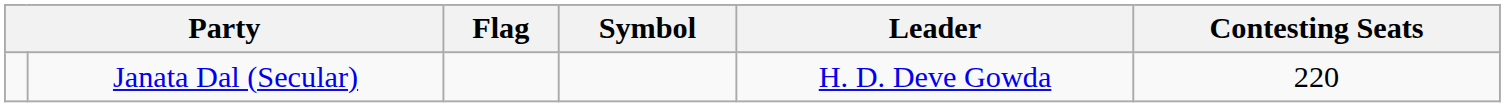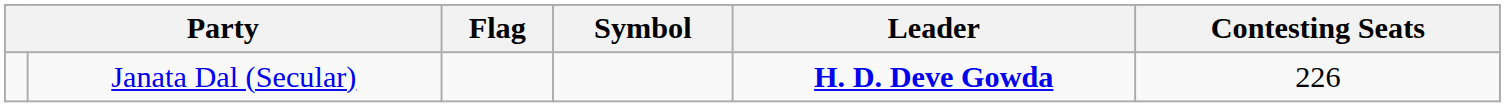 <table class="wikitable " width="50%" style="text-align:center">
 <tr>
 <th colspan="2">Party</th>
 <th>Flag</th>
 <th>Symbol</th>
 <th>Leader</th>
 <th>Contesting Seats</th>
 </tr>
 <tr>
 <td></td>
 <td><a href='#'>Janata Dal (Secular)</a></td>
 <td></td>
 <td></td>
-<td><a href='#'>H. D. Deve Gowda</a></td>
-<td>220</td>
+<td><strong><a href='#'>H. D. Deve Gowda</a></strong></td>
+<td>226</td>
 </tr>
 </table>
